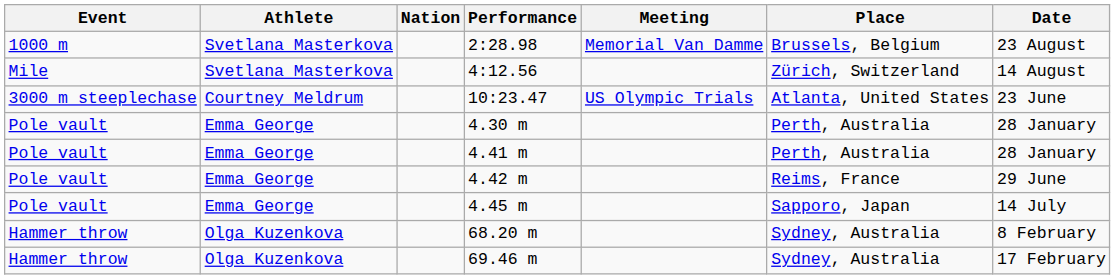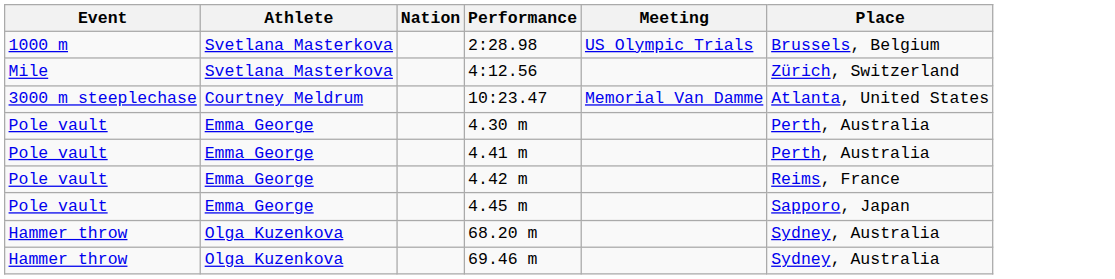 <table class="wikitable" border="1">
 <tr>
 <th>Event</th>
 <th>Athlete</th>
 <th>Nation</th>
 <th>Performance</th>
 <th>Meeting</th>
 <th>Place</th>
-<th>Date</th>
 </tr>
 <tr>
 <td><a href='#'>1000 m</a></td>
 <td><a href='#'>Svetlana Masterkova</a></td>
 <td></td>
 <td>2:28.98</td>
-<td><a href='#'>Memorial Van Damme</a></td>
+<td><a href='#'>US Olympic Trials</a></td>
 <td> <a href='#'>Brussels</a>, Belgium</td>
-<td>23 August</td>
 </tr>
 <tr>
 <td><a href='#'>Mile</a></td>
 <td><a href='#'>Svetlana Masterkova</a></td>
 <td></td>
 <td>4:12.56</td>
 <td></td>
 <td> <a href='#'>Zürich</a>, Switzerland</td>
-<td>14 August</td>
 </tr>
 <tr>
 <td><a href='#'>3000 m steeplechase</a></td>
 <td><a href='#'>Courtney Meldrum</a></td>
 <td></td>
 <td>10:23.47</td>
-<td><a href='#'>US Olympic Trials</a></td>
+<td><a href='#'>Memorial Van Damme</a></td>
 <td> <a href='#'>Atlanta</a>, United States</td>
-<td>23 June</td>
 </tr>
 <tr>
 <td><a href='#'>Pole vault</a></td>
 <td><a href='#'>Emma George</a></td>
 <td></td>
 <td>4.30 m</td>
 <td></td>
 <td> <a href='#'>Perth</a>, Australia</td>
-<td>28 January</td>
 </tr>
 <tr>
 <td><a href='#'>Pole vault</a></td>
 <td><a href='#'>Emma George</a></td>
 <td></td>
 <td>4.41 m</td>
 <td></td>
 <td> <a href='#'>Perth</a>, Australia</td>
-<td>28 January</td>
 </tr>
 <tr>
 <td><a href='#'>Pole vault</a></td>
 <td><a href='#'>Emma George</a></td>
 <td></td>
 <td>4.42 m</td>
 <td></td>
 <td> <a href='#'>Reims</a>, France</td>
-<td>29 June</td>
 </tr>
 <tr>
 <td><a href='#'>Pole vault</a></td>
 <td><a href='#'>Emma George</a></td>
 <td></td>
 <td>4.45 m</td>
 <td></td>
 <td> <a href='#'>Sapporo</a>, Japan</td>
-<td>14 July</td>
 </tr>
 <tr>
 <td><a href='#'>Hammer throw</a></td>
 <td><a href='#'>Olga Kuzenkova</a></td>
 <td></td>
 <td>68.20 m</td>
 <td></td>
 <td> <a href='#'>Sydney</a>, Australia</td>
-<td>8 February</td>
 </tr>
 <tr>
 <td><a href='#'>Hammer throw</a></td>
 <td><a href='#'>Olga Kuzenkova</a></td>
 <td></td>
 <td>69.46 m</td>
 <td></td>
 <td> <a href='#'>Sydney</a>, Australia</td>
-<td>17 February</td>
 </tr>
 </table>
